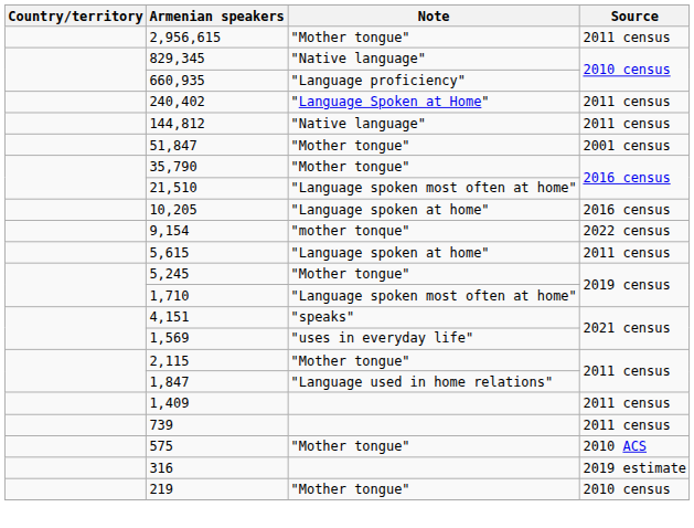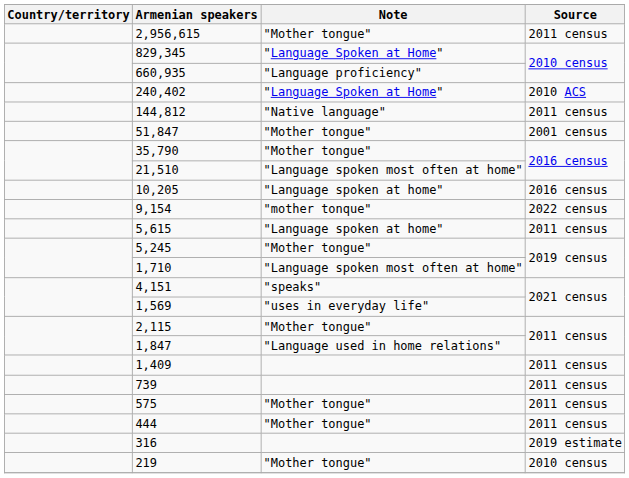 <table class="wikitable nowrap sortable mw-datatable">
 <tr valign=bottom>
 </tr>
 <tr>
 <th align="center">Country/territory</th>
 <th align="center">Armenian speakers</th>
 <th align="center">Note</th>
 <th align="center">Source</th>
 </tr>
 <tr>
 <td></td>
 <td>2,956,615</td>
 <td>"Mother tongue"</td>
 <td>2011 census</td>
 </tr>
 <tr>
 <td rowspan="2"></td>
 <td>829,345</td>
-<td>"Native language"</td>
+<td>"<a href='#'>Language Spoken at Home</a>"</td>
 <td rowspan="2"><a href='#'>2010 census</a></td>
 </tr>
 <tr>
 <td>660,935</td>
 <td>"Language proficiency"</td>
 </tr>
 <tr>
 <td></td>
 <td>240,402</td>
 <td>"<a href='#'>Language Spoken at Home</a>"</td>
-<td>2011 census</td>
+<td>2010 <a href='#'>ACS</a></td>
 </tr>
 <tr>
 <td></td>
 <td>144,812</td>
 <td>"Native language"</td>
 <td>2011 census</td>
 </tr>
 <tr>
 <td></td>
 <td>51,847</td>
 <td>"Mother tongue"</td>
 <td>2001 census</td>
 </tr>
 <tr>
 <td rowspan="2"></td>
 <td>35,790</td>
 <td>"Mother tongue"</td>
 <td rowspan="2"><a href='#'>2016 census</a></td>
 </tr>
 <tr>
 <td>21,510</td>
 <td>"Language spoken most often at home"</td>
 </tr>
 <tr>
 <td></td>
 <td>10,205</td>
 <td>"Language spoken at home"</td>
 <td>2016 census</td>
 </tr>
 <tr>
 <td></td>
 <td>9,154</td>
 <td>"mother tonque"</td>
 <td>2022 census</td>
 </tr>
 <tr>
 <td></td>
 <td>5,615</td>
 <td>"Language spoken at home"</td>
 <td>2011 census</td>
 </tr>
 <tr>
 <td rowspan="2"></td>
 <td>5,245</td>
 <td>"Mother tongue"</td>
 <td rowspan="2">2019 census</td>
 </tr>
 <tr>
 <td>1,710</td>
 <td>"Language spoken most often at home"</td>
 </tr>
 <tr>
 <td rowspan="2"></td>
 <td>4,151</td>
 <td>"speaks"</td>
 <td rowspan="2">2021 census</td>
 </tr>
 <tr>
 <td>1,569</td>
 <td>"uses in everyday life"</td>
 </tr>
 <tr>
 <td rowspan="2"></td>
 <td>2,115</td>
 <td>"Mother tongue"</td>
 <td rowspan="2">2011 census</td>
 </tr>
 <tr>
 <td>1,847</td>
 <td>"Language used in home relations"</td>
 </tr>
 <tr>
 <td></td>
 <td>1,409</td>
 <td></td>
 <td>2011 census</td>
 </tr>
 <tr>
 <td></td>
 <td>739</td>
 <td></td>
 <td>2011 census</td>
 </tr>
 <tr>
 <td></td>
 <td>575</td>
 <td>"Mother tongue"</td>
-<td>2010 <a href='#'>ACS</a></td>
+<td>2011 census</td>
+</tr>
+<tr>
+<td></td>
+<td>444</td>
+<td>"Mother tongue"</td>
+<td>2011 census</td>
 </tr>
 <tr>
 <td></td>
 <td>316</td>
 <td></td>
 <td>2019 estimate</td>
 </tr>
 <tr>
 <td></td>
 <td>219</td>
 <td>"Mother tongue"</td>
 <td>2010 census</td>
 </tr>
 <tr>
 </tr>
 </table>
